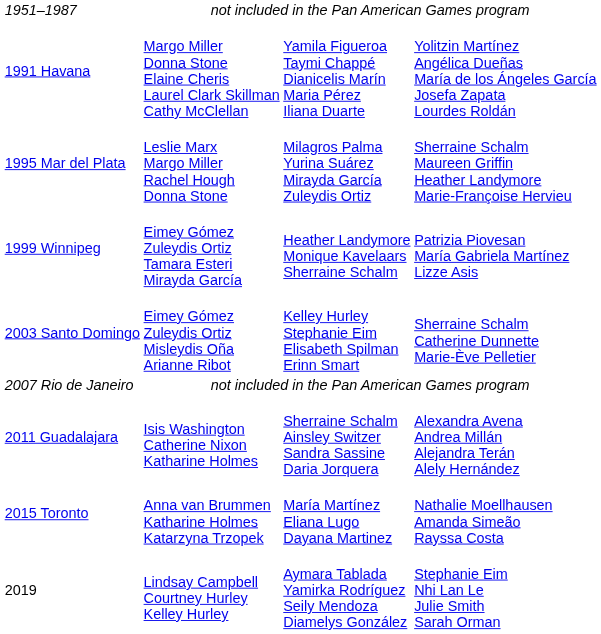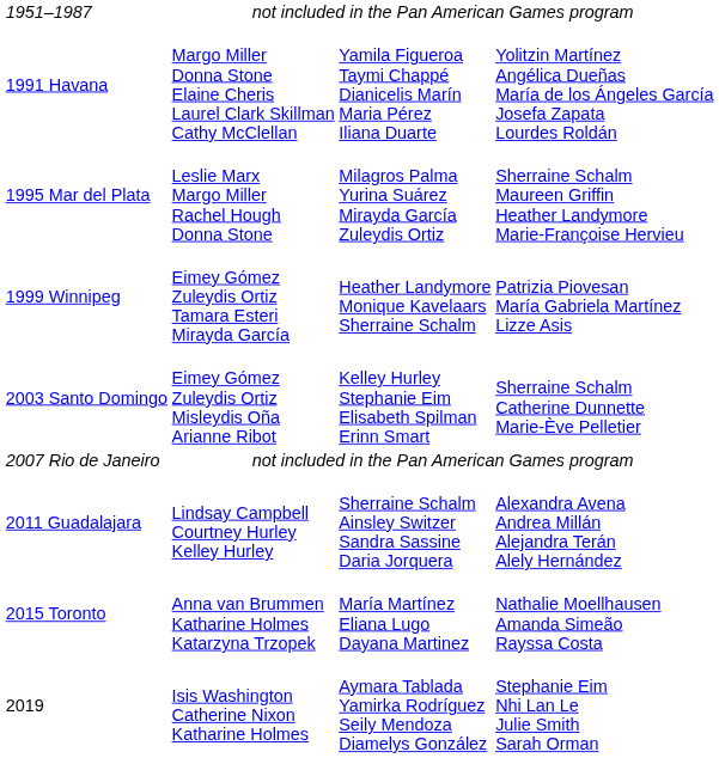 <table>
 <tr>
 <td><em>1951–1987</em></td>
 <td colspan="3" style="text-align:center;"><em>not included in the Pan American Games program</em></td>
 </tr>
 <tr>
 <td><a href='#'>1991 Havana</a></td>
 <td><br><a href='#'>Margo Miller</a><br><a href='#'>Donna Stone</a><br><a href='#'>Elaine Cheris</a><br><a href='#'>Laurel Clark Skillman</a><br><a href='#'>Cathy McClellan</a></td>
 <td><br><a href='#'>Yamila Figueroa</a><br><a href='#'>Taymi Chappé</a><br><a href='#'>Dianicelis Marín</a><br><a href='#'>Maria Pérez</a><br><a href='#'>Iliana Duarte</a></td>
 <td><br><a href='#'>Yolitzin Martínez</a><br><a href='#'>Angélica Dueñas</a><br><a href='#'>María de los Ángeles García</a><br><a href='#'>Josefa Zapata</a><br><a href='#'>Lourdes Roldán</a></td>
 </tr>
 <tr>
 <td><a href='#'>1995 Mar del Plata</a></td>
 <td><br><a href='#'>Leslie Marx</a><br><a href='#'>Margo Miller</a><br><a href='#'>Rachel Hough</a><br><a href='#'>Donna Stone</a></td>
 <td><br><a href='#'>Milagros Palma</a><br><a href='#'>Yurina Suárez</a><br><a href='#'>Mirayda García</a><br><a href='#'>Zuleydis Ortiz</a></td>
 <td><br><a href='#'>Sherraine Schalm</a><br><a href='#'>Maureen Griffin</a><br><a href='#'>Heather Landymore</a><br><a href='#'>Marie-Françoise Hervieu</a></td>
 </tr>
 <tr>
 <td><a href='#'>1999 Winnipeg</a></td>
 <td><br><a href='#'>Eimey Gómez</a><br><a href='#'>Zuleydis Ortiz</a><br><a href='#'>Tamara Esteri</a><br><a href='#'>Mirayda García</a></td>
 <td><br><a href='#'>Heather Landymore</a><br><a href='#'>Monique Kavelaars</a><br><a href='#'>Sherraine Schalm</a></td>
 <td><br><a href='#'>Patrizia Piovesan</a><br><a href='#'>María Gabriela Martínez</a><br><a href='#'>Lizze Asis</a></td>
 </tr>
 <tr>
 <td><a href='#'>2003 Santo Domingo</a></td>
 <td><br><a href='#'>Eimey Gómez</a><br><a href='#'>Zuleydis Ortiz</a><br><a href='#'>Misleydis Oña</a><br><a href='#'>Arianne Ribot</a></td>
 <td><br><a href='#'>Kelley Hurley</a><br><a href='#'>Stephanie Eim</a><br><a href='#'>Elisabeth Spilman</a><br><a href='#'>Erinn Smart</a></td>
 <td><br><a href='#'>Sherraine Schalm</a><br><a href='#'>Catherine Dunnette</a><br><a href='#'>Marie-Ève Pelletier</a></td>
 </tr>
 <tr>
 <td><em>2007 Rio de Janeiro</em></td>
 <td colspan="3" style="text-align:center;"><em>not included in the Pan American Games program</em></td>
 </tr>
 <tr>
 <td><a href='#'>2011 Guadalajara</a><br></td>
-<td><br><a href='#'>Isis Washington</a><br><a href='#'>Catherine Nixon</a><br><a href='#'>Katharine Holmes</a></td>
+<td><br><a href='#'>Lindsay Campbell</a><br><a href='#'>Courtney Hurley</a><br><a href='#'>Kelley Hurley</a></td>
 <td><br><a href='#'>Sherraine Schalm</a><br><a href='#'>Ainsley Switzer</a><br><a href='#'>Sandra Sassine</a><br><a href='#'>Daria Jorquera</a></td>
 <td><br><a href='#'>Alexandra Avena</a><br><a href='#'>Andrea Millán</a><br><a href='#'>Alejandra Terán</a><br><a href='#'>Alely Hernández</a></td>
 </tr>
 <tr>
 <td><a href='#'>2015 Toronto</a><br></td>
 <td><br><a href='#'>Anna van Brummen</a><br><a href='#'>Katharine Holmes</a><br><a href='#'>Katarzyna Trzopek</a></td>
 <td><br><a href='#'>María Martínez</a><br><a href='#'>Eliana Lugo</a><br><a href='#'>Dayana Martinez</a></td>
 <td><br><a href='#'>Nathalie Moellhausen</a><br><a href='#'>Amanda Simeão</a><br><a href='#'>Rayssa Costa</a></td>
 </tr>
 <tr>
 <td>2019<br></td>
-<td><br><a href='#'>Lindsay Campbell</a><br><a href='#'>Courtney Hurley</a><br><a href='#'>Kelley Hurley</a></td>
+<td><br><a href='#'>Isis Washington</a><br><a href='#'>Catherine Nixon</a><br><a href='#'>Katharine Holmes</a></td>
 <td><br><a href='#'>Aymara Tablada</a><br><a href='#'>Yamirka Rodríguez</a><br><a href='#'>Seily Mendoza</a><br><a href='#'>Diamelys González</a></td>
 <td><br><a href='#'>Stephanie Eim</a><br><a href='#'>Nhi Lan Le</a><br><a href='#'>Julie Smith</a><br><a href='#'>Sarah Orman</a></td>
 </tr>
 </table>
